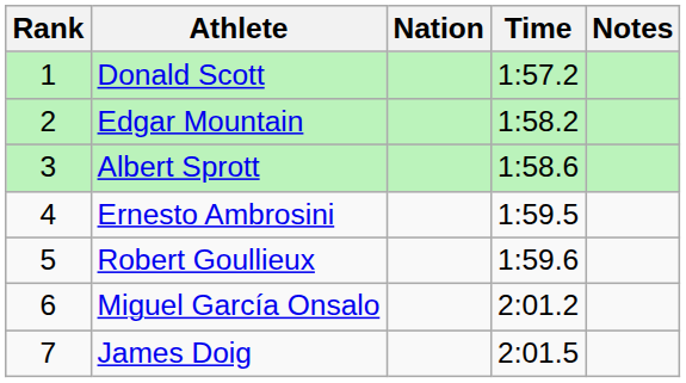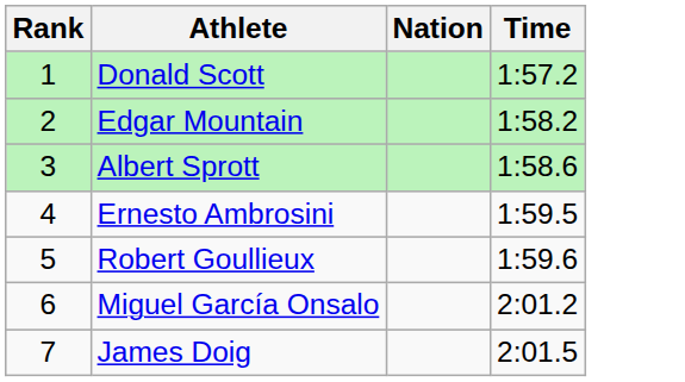 <table class="wikitable sortable" style="text-align:center">
 <tr>
 <th>Rank</th>
 <th>Athlete</th>
 <th>Nation</th>
 <th>Time</th>
-<th>Notes</th>
 </tr>
 <tr bgcolor=bbf3bb>
 <td>1</td>
 <td align=left><a href='#'>Donald Scott</a></td>
 <td align=left></td>
 <td>1:57.2</td>
-<td></td>
 </tr>
 <tr bgcolor=bbf3bb>
 <td>2</td>
 <td align=left><a href='#'>Edgar Mountain</a></td>
 <td align=left></td>
 <td>1:58.2</td>
-<td></td>
 </tr>
 <tr bgcolor=bbf3bb>
 <td>3</td>
 <td align=left><a href='#'>Albert Sprott</a></td>
 <td align=left></td>
 <td>1:58.6</td>
-<td></td>
 </tr>
 <tr>
 <td>4</td>
 <td align=left><a href='#'>Ernesto Ambrosini</a></td>
 <td align=left></td>
 <td>1:59.5</td>
-<td></td>
 </tr>
 <tr>
 <td>5</td>
 <td align=left><a href='#'>Robert Goullieux</a></td>
 <td align=left></td>
 <td>1:59.6</td>
-<td></td>
 </tr>
 <tr>
 <td>6</td>
 <td align=left><a href='#'>Miguel García Onsalo</a></td>
 <td align=left></td>
 <td>2:01.2</td>
-<td></td>
 </tr>
 <tr>
 <td>7</td>
 <td align=left><a href='#'>James Doig</a></td>
 <td align=left></td>
 <td>2:01.5</td>
-<td></td>
 </tr>
 </table>
